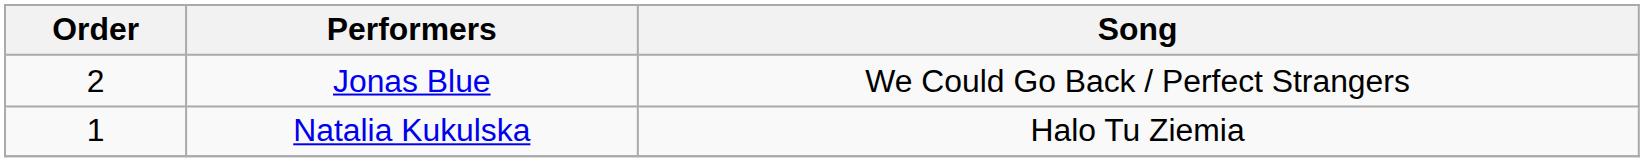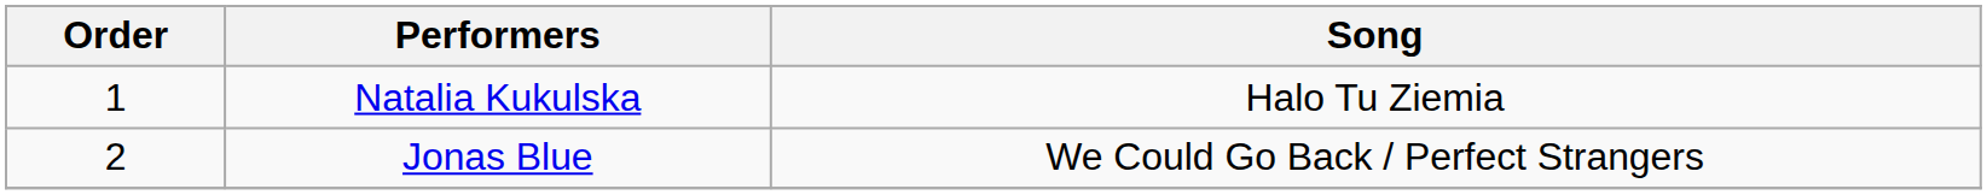 <table class="wikitable" style="text-align: center; width: 65%;">
 <tr>
 <th>Order</th>
 <th>Performers</th>
 <th>Song</th>
 </tr>
 <tr>
+<td>1</td>
+<td><a href='#'>Natalia Kukulska</a></td>
+<td>Halo Tu Ziemia</td>
+</tr>
+<tr>
 <td>2</td>
 <td><a href='#'>Jonas Blue</a></td>
 <td>We Could Go Back / Perfect Strangers</td>
 </tr>
 <tr>
-<td>1</td>
-<td><a href='#'>Natalia Kukulska</a></td>
-<td>Halo Tu Ziemia</td>
-</tr>
-<tr>
 </tr>
 </table>
